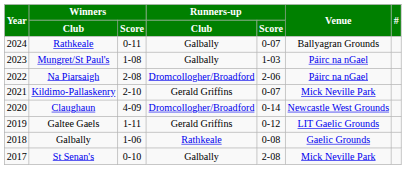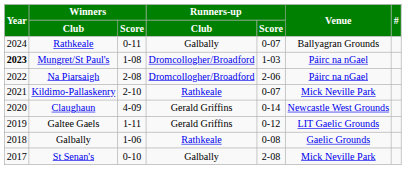 <table class="wikitable sortable" style="text-align:center">
 <tr>
 <th rowspan="2" style="background:green;color:white">Year</th>
 <th colspan="2" style="background:green;color:white">Winners</th>
 <th colspan="2" style="background:green;color:white">Runners-up</th>
 <th rowspan="2" style="background:green;color:white">Venue</th>
 <th rowspan="2" style="background:green;color:white">#</th>
 </tr>
 <tr>
 <th style="background:green;color:white">Club</th>
 <th style="background:green;color:white">Score</th>
 <th style="background:green;color:white">Club</th>
 <th style="background:green;color:white">Score</th>
 </tr>
 <tr>
 <td>2024</td>
 <td><a href='#'>Rathkeale</a></td>
 <td>0-11</td>
 <td>Galbally</td>
 <td>0-07</td>
 <td>Ballyagran Grounds</td>
 <td></td>
 </tr>
 <tr>
-<td>2023</td>
+<td><strong>2023</strong></td>
 <td><a href='#'>Mungret/St Paul's</a></td>
 <td>1-08</td>
-<td>Galbally</td>
+<td><a href='#'>Dromcollogher/Broadford</a></td>
 <td>1-03</td>
 <td><a href='#'>Páirc na nGael</a></td>
 <td></td>
 </tr>
 <tr>
 <td>2022</td>
 <td><a href='#'>Na Piarsaigh</a></td>
 <td>2-08</td>
 <td><a href='#'>Dromcollogher/Broadford</a></td>
 <td>2-06</td>
 <td><a href='#'>Páirc na nGael</a></td>
 <td></td>
 </tr>
 <tr>
 <td>2021</td>
 <td><a href='#'>Kildimo-Pallaskenry</a></td>
 <td>2-10</td>
-<td>Gerald Griffins</td>
+<td><a href='#'>Rathkeale</a></td>
 <td>0-07</td>
 <td><a href='#'>Mick Neville Park</a></td>
 <td></td>
 </tr>
 <tr>
 <td>2020</td>
 <td><a href='#'>Claughaun</a></td>
 <td>4-09</td>
-<td><a href='#'>Dromcollogher/Broadford</a></td>
+<td>Gerald Griffins</td>
 <td>0-14</td>
 <td><a href='#'>Newcastle West Grounds</a></td>
 <td></td>
 </tr>
 <tr>
 <td>2019</td>
 <td>Galtee Gaels</td>
 <td>1-11</td>
 <td>Gerald Griffins</td>
 <td>0-12</td>
 <td><a href='#'>LIT Gaelic Grounds</a></td>
 <td></td>
 </tr>
 <tr>
 <td>2018</td>
 <td>Galbally</td>
 <td>1-06</td>
 <td><a href='#'>Rathkeale</a></td>
 <td>0-08</td>
 <td><a href='#'>Gaelic Grounds</a></td>
 <td></td>
 </tr>
 <tr>
 <td>2017</td>
 <td><a href='#'>St Senan's</a></td>
 <td>0-10</td>
 <td>Galbally</td>
 <td>2-08</td>
 <td><a href='#'>Mick Neville Park</a></td>
 <td></td>
 </tr>
 </table>
